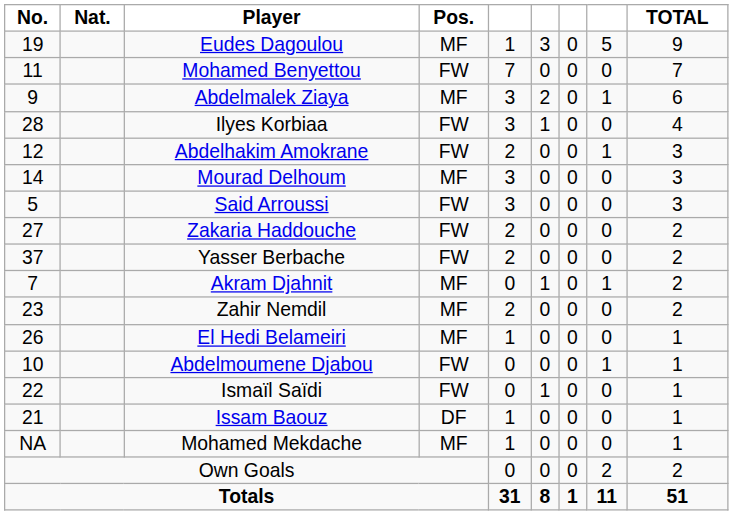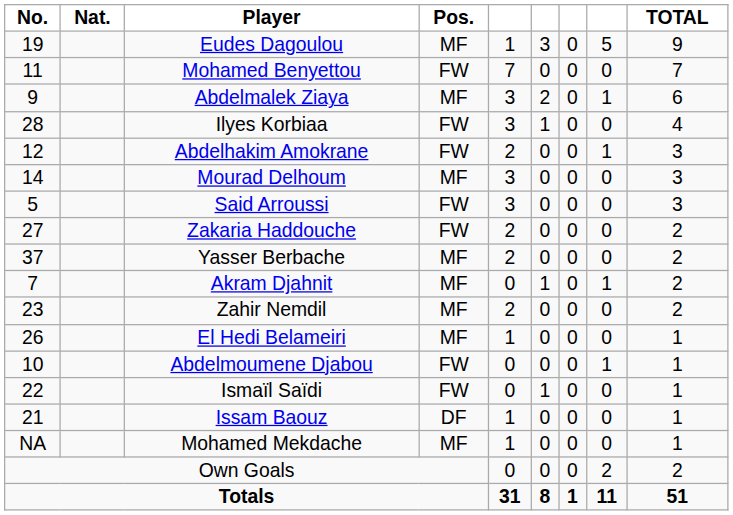 <table class="wikitable sortable alternance" style="font-size:96%; text-align:center; line-height:14px; width:65%;">
 <tr>
 <th style="background:white; color:black; text-align:center;">No.</th>
 <th style="background:white; color:black; text-align:center;">Nat.</th>
 <th style="background:white; color:black; text-align:center;">Player</th>
 <th style="background:white; color:black; text-align:center;">Pos.</th>
 <th style="background:white; color:black; text-align:center;"></th>
 <th style="background:white; color:black; text-align:center;"></th>
 <th style="background:white; color:black; text-align:center;"></th>
 <th style="background:white; color:black; text-align:center;"></th>
 <th style="background:white; color:black; text-align:center;">TOTAL</th>
 </tr>
 <tr>
 <td>19</td>
 <td></td>
 <td><a href='#'>Eudes Dagoulou</a></td>
 <td>MF</td>
 <td>1</td>
 <td>3</td>
 <td>0</td>
 <td>5</td>
 <td>9</td>
 </tr>
 <tr>
 <td>11</td>
 <td></td>
 <td><a href='#'>Mohamed Benyettou</a></td>
 <td>FW</td>
 <td>7</td>
 <td>0</td>
 <td>0</td>
 <td>0</td>
 <td>7</td>
 </tr>
 <tr>
 <td>9</td>
 <td></td>
 <td><a href='#'>Abdelmalek Ziaya</a></td>
 <td>MF</td>
 <td>3</td>
 <td>2</td>
 <td>0</td>
 <td>1</td>
 <td>6</td>
 </tr>
 <tr>
 <td>28</td>
 <td></td>
 <td>Ilyes Korbiaa</td>
 <td>FW</td>
 <td>3</td>
 <td>1</td>
 <td>0</td>
 <td>0</td>
 <td>4</td>
 </tr>
 <tr>
 <td>12</td>
 <td></td>
 <td><a href='#'>Abdelhakim Amokrane</a></td>
 <td>FW</td>
 <td>2</td>
 <td>0</td>
 <td>0</td>
 <td>1</td>
 <td>3</td>
 </tr>
 <tr>
 <td>14</td>
 <td></td>
 <td><a href='#'>Mourad Delhoum</a></td>
 <td>MF</td>
 <td>3</td>
 <td>0</td>
 <td>0</td>
 <td>0</td>
 <td>3</td>
 </tr>
 <tr>
 <td>5</td>
 <td></td>
 <td><a href='#'>Said Arroussi</a></td>
 <td>FW</td>
 <td>3</td>
 <td>0</td>
 <td>0</td>
 <td>0</td>
 <td>3</td>
 </tr>
 <tr>
 <td>27</td>
 <td></td>
 <td><a href='#'>Zakaria Haddouche</a></td>
 <td>FW</td>
 <td>2</td>
 <td>0</td>
 <td>0</td>
 <td>0</td>
 <td>2</td>
 </tr>
 <tr>
 <td>37</td>
 <td></td>
 <td>Yasser Berbache</td>
-<td>FW</td>
+<td>MF</td>
 <td>2</td>
 <td>0</td>
 <td>0</td>
 <td>0</td>
 <td>2</td>
 </tr>
 <tr>
 <td>7</td>
 <td></td>
 <td><a href='#'>Akram Djahnit</a></td>
 <td>MF</td>
 <td>0</td>
 <td>1</td>
 <td>0</td>
 <td>1</td>
 <td>2</td>
 </tr>
 <tr>
 <td>23</td>
 <td></td>
 <td>Zahir Nemdil</td>
 <td>MF</td>
 <td>2</td>
 <td>0</td>
 <td>0</td>
 <td>0</td>
 <td>2</td>
 </tr>
 <tr>
 <td>26</td>
 <td></td>
 <td><a href='#'>El Hedi Belameiri</a></td>
 <td>MF</td>
 <td>1</td>
 <td>0</td>
 <td>0</td>
 <td>0</td>
 <td>1</td>
 </tr>
 <tr>
 <td>10</td>
 <td></td>
 <td><a href='#'>Abdelmoumene Djabou</a></td>
 <td>FW</td>
 <td>0</td>
 <td>0</td>
 <td>0</td>
 <td>1</td>
 <td>1</td>
 </tr>
 <tr>
 <td>22</td>
 <td></td>
 <td>Ismaïl Saïdi</td>
 <td>FW</td>
 <td>0</td>
 <td>1</td>
 <td>0</td>
 <td>0</td>
 <td>1</td>
 </tr>
 <tr>
 <td>21</td>
 <td></td>
 <td><a href='#'>Issam Baouz</a></td>
 <td>DF</td>
 <td>1</td>
 <td>0</td>
 <td>0</td>
 <td>0</td>
 <td>1</td>
 </tr>
 <tr>
 <td>NA</td>
 <td></td>
 <td>Mohamed Mekdache</td>
 <td>MF</td>
 <td>1</td>
 <td>0</td>
 <td>0</td>
 <td>0</td>
 <td>1</td>
 </tr>
 <tr class="sortbottom">
 <td colspan="4">Own Goals</td>
 <td>0</td>
 <td>0</td>
 <td>0</td>
 <td>2</td>
 <td>2</td>
 </tr>
 <tr class="sortbottom">
 <td colspan="4"><strong>Totals</strong></td>
 <td><strong>31</strong></td>
 <td><strong>8</strong></td>
 <td><strong>1</strong></td>
 <td><strong>11</strong></td>
 <td><strong>51</strong></td>
 </tr>
 </table>
